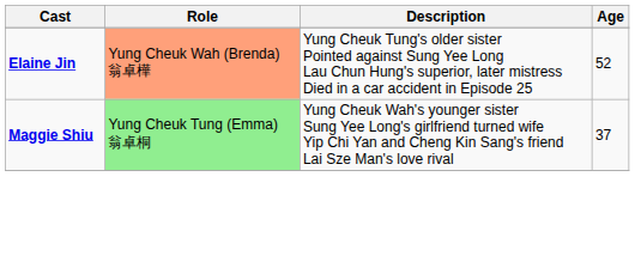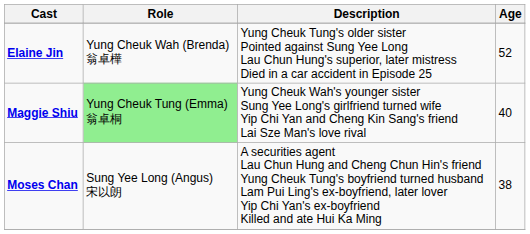 <table class="wikitable" width="55%">
 <tr>
 <th>Cast</th>
 <th>Role</th>
 <th>Description</th>
 <th>Age</th>
 </tr>
 <tr>
 </tr>
 <tr>
 <td><strong><a href='#'>Elaine Jin</a></strong></td>
-<td style="background: lightsalmon;">Yung Cheuk Wah (Brenda)<br>翁卓樺</td>
+<td>Yung Cheuk Wah (Brenda)<br>翁卓樺</td>
 <td>Yung Cheuk Tung's older sister<br>Pointed against Sung Yee Long<br>Lau Chun Hung's superior, later mistress<br>Died in a car accident in Episode 25</td>
 <td>52</td>
 </tr>
 <tr>
 <td><strong><a href='#'>Maggie Shiu</a></strong></td>
 <td style="background: lightgreen;">Yung Cheuk Tung (Emma)<br>翁卓桐</td>
 <td>Yung Cheuk Wah's younger sister<br>Sung Yee Long's girlfriend turned wife<br>Yip Chi Yan and Cheng Kin Sang's friend<br>Lai Sze Man's love rival</td>
-<td>37</td>
+<td>40</td>
+</tr>
+<tr>
+<td><strong><a href='#'>Moses Chan</a></strong><br></td>
+<td>Sung Yee Long (Angus)<br>宋以朗</td>
+<td>A securities agent<br>Lau Chun Hung and Cheng Chun Hin's friend<br>Yung Cheuk Tung's boyfriend turned husband<br>Lam Pui Ling's ex-boyfriend, later lover<br>Yip Chi Yan's ex-boyfriend<br>Killed and ate Hui Ka Ming</td>
+<td>38</td>
 </tr>
 <tr>
 </tr>
 </table>
